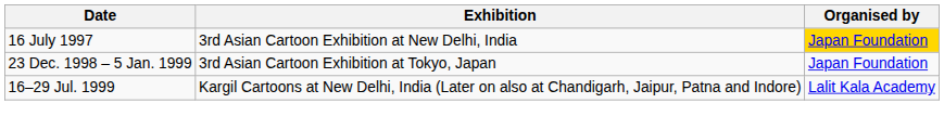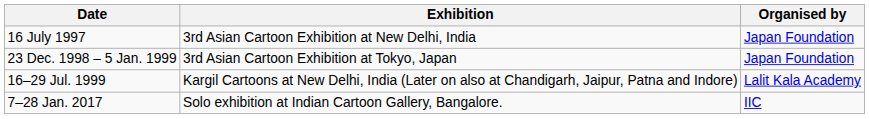 <table class="wikitable sortable">
 <tr>
 <th>Date</th>
 <th>Exhibition</th>
 <th>Organised by</th>
 </tr>
 <tr>
 <td>16 July 1997</td>
 <td>3rd Asian Cartoon Exhibition at New Delhi, India</td>
-<td style="background: gold;"><a href='#'>Japan Foundation</a></td>
+<td><a href='#'>Japan Foundation</a></td>
 </tr>
 <tr>
 <td>23 Dec. 1998 – 5 Jan. 1999</td>
 <td>3rd Asian Cartoon Exhibition at Tokyo, Japan</td>
 <td><a href='#'>Japan Foundation</a></td>
 </tr>
 <tr>
 <td>16–29 Jul. 1999</td>
 <td>Kargil Cartoons at New Delhi, India (Later on also at Chandigarh, Jaipur, Patna and Indore)</td>
 <td><a href='#'>Lalit Kala Academy</a></td>
 </tr>
+<tr>
+<td>7–28 Jan. 2017</td>
+<td>Solo exhibition at Indian Cartoon Gallery, Bangalore.</td>
+<td><a href='#'>IIC</a></td>
+</tr>
 </table>
